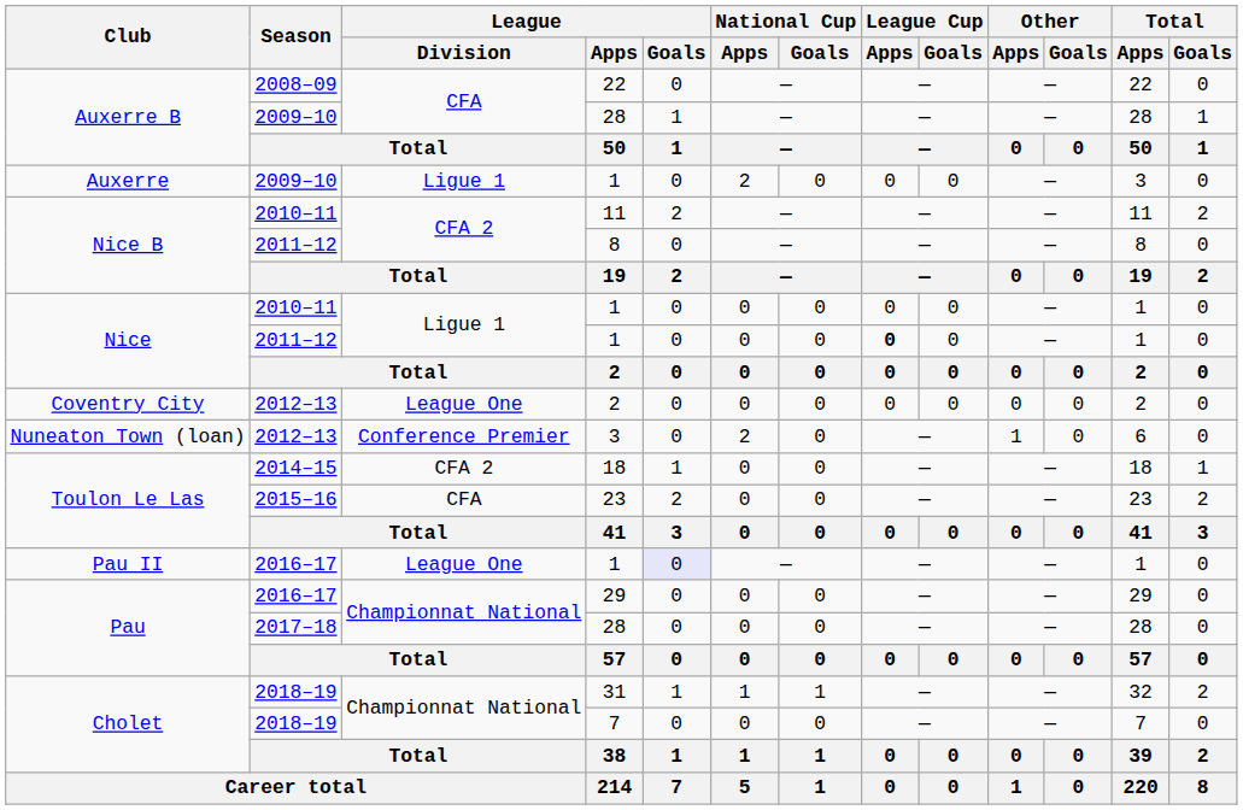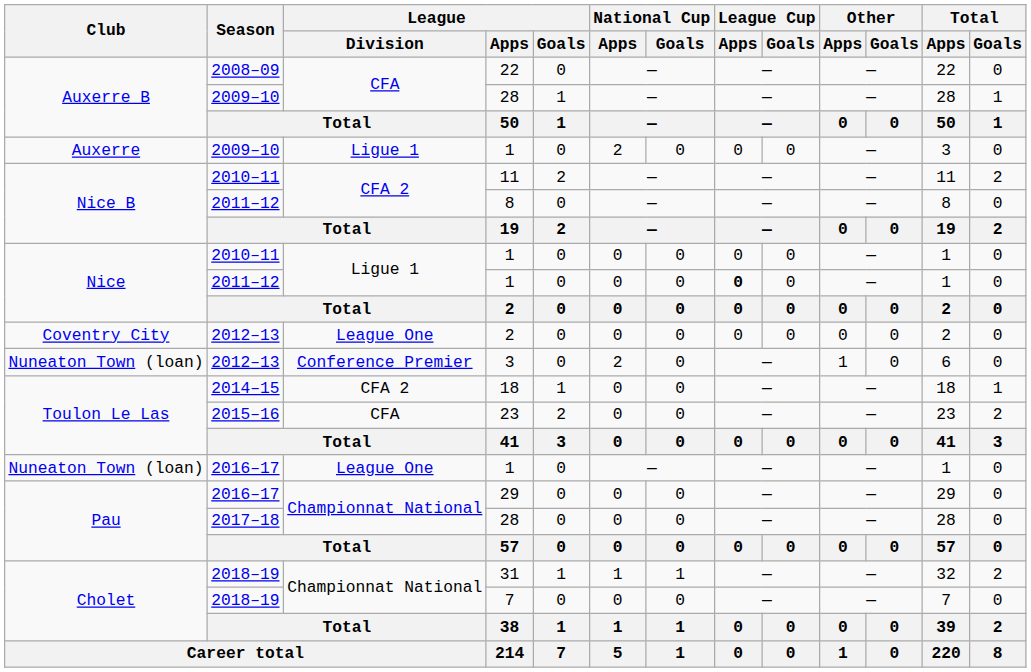 <table class="wikitable" style="text-align: center">
 <tr>
 <th rowspan="2">Club</th>
 <th rowspan="2">Season</th>
 <th colspan="3">League</th>
 <th colspan="2">National Cup</th>
 <th colspan="2">League Cup</th>
 <th colspan="2">Other</th>
 <th colspan="2">Total</th>
 </tr>
 <tr>
 <th>Division</th>
 <th>Apps</th>
 <th>Goals</th>
 <th>Apps</th>
 <th>Goals</th>
 <th>Apps</th>
 <th>Goals</th>
 <th>Apps</th>
 <th>Goals</th>
 <th>Apps</th>
 <th>Goals</th>
 </tr>
 <tr>
 <td rowspan="3"><a href='#'>Auxerre B</a></td>
 <td><a href='#'>2008–09</a></td>
 <td rowspan="2"><a href='#'>CFA</a></td>
 <td>22</td>
 <td>0</td>
 <td colspan="2">—</td>
 <td colspan="2">—</td>
 <td colspan="2">—</td>
 <td>22</td>
 <td>0</td>
 </tr>
 <tr>
 <td><a href='#'>2009–10</a></td>
 <td>28</td>
 <td>1</td>
 <td colspan="2">—</td>
 <td colspan="2">—</td>
 <td colspan="2">—</td>
 <td>28</td>
 <td>1</td>
 </tr>
 <tr>
 <th colspan="2">Total</th>
 <th>50</th>
 <th>1</th>
 <th colspan="2">—</th>
 <th colspan="2">—</th>
 <th>0</th>
 <th>0</th>
 <th>50</th>
 <th>1</th>
 </tr>
 <tr>
 <td><a href='#'>Auxerre</a></td>
 <td><a href='#'>2009–10</a></td>
 <td><a href='#'>Ligue 1</a></td>
 <td>1</td>
 <td>0</td>
 <td>2</td>
 <td>0</td>
 <td>0</td>
 <td>0</td>
 <td colspan="2">—</td>
 <td>3</td>
 <td>0</td>
 </tr>
 <tr>
 <td rowspan="3"><a href='#'>Nice B</a></td>
 <td><a href='#'>2010–11</a></td>
 <td rowspan="2"><a href='#'>CFA 2</a></td>
 <td>11</td>
 <td>2</td>
 <td colspan="2">—</td>
 <td colspan="2">—</td>
 <td colspan="2">—</td>
 <td>11</td>
 <td>2</td>
 </tr>
 <tr>
 <td><a href='#'>2011–12</a></td>
 <td>8</td>
 <td>0</td>
 <td colspan="2">—</td>
 <td colspan="2">—</td>
 <td colspan="2">—</td>
 <td>8</td>
 <td>0</td>
 </tr>
 <tr>
 <th colspan="2">Total</th>
 <th>19</th>
 <th>2</th>
 <th colspan="2">—</th>
 <th colspan="2">—</th>
 <th>0</th>
 <th>0</th>
 <th>19</th>
 <th>2</th>
 </tr>
 <tr>
 <td rowspan="3"><a href='#'>Nice</a></td>
 <td><a href='#'>2010–11</a></td>
 <td rowspan="2">Ligue 1</td>
 <td>1</td>
 <td>0</td>
 <td>0</td>
 <td>0</td>
 <td>0</td>
 <td>0</td>
 <td colspan="2">—</td>
 <td>1</td>
 <td>0</td>
 </tr>
 <tr>
 <td><a href='#'>2011–12</a></td>
 <td>1</td>
 <td>0</td>
 <td>0</td>
 <td>0</td>
 <td><strong>0</strong></td>
 <td>0</td>
 <td colspan="2">—</td>
 <td>1</td>
 <td>0</td>
 </tr>
 <tr>
 <th colspan="2">Total</th>
 <th>2</th>
 <th>0</th>
 <th>0</th>
 <th>0</th>
 <th>0</th>
 <th>0</th>
 <th>0</th>
 <th>0</th>
 <th>2</th>
 <th>0</th>
 </tr>
 <tr>
 <td><a href='#'>Coventry City</a></td>
 <td><a href='#'>2012–13</a></td>
 <td><a href='#'>League One</a></td>
 <td>2</td>
 <td>0</td>
 <td>0</td>
 <td>0</td>
 <td>0</td>
 <td>0</td>
 <td>0</td>
 <td>0</td>
 <td>2</td>
 <td>0</td>
 </tr>
 <tr>
 <td><a href='#'>Nuneaton Town</a> (loan)</td>
 <td><a href='#'>2012–13</a></td>
 <td><a href='#'>Conference Premier</a></td>
 <td>3</td>
 <td>0</td>
 <td>2</td>
 <td>0</td>
 <td colspan="2">—</td>
 <td>1</td>
 <td>0</td>
 <td>6</td>
 <td>0</td>
 </tr>
 <tr>
 <td rowspan="3"><a href='#'>Toulon Le Las</a></td>
 <td><a href='#'>2014–15</a></td>
 <td>CFA 2</td>
 <td>18</td>
 <td>1</td>
 <td>0</td>
 <td>0</td>
 <td colspan="2">—</td>
 <td colspan="2">—</td>
 <td>18</td>
 <td>1</td>
 </tr>
 <tr>
 <td><a href='#'>2015–16</a></td>
 <td>CFA</td>
 <td>23</td>
 <td>2</td>
 <td>0</td>
 <td>0</td>
 <td colspan="2">—</td>
 <td colspan="2">—</td>
 <td>23</td>
 <td>2</td>
 </tr>
 <tr>
 <th colspan="2">Total</th>
 <th>41</th>
 <th>3</th>
 <th>0</th>
 <th>0</th>
 <th>0</th>
 <th>0</th>
 <th>0</th>
 <th>0</th>
 <th>41</th>
 <th>3</th>
 </tr>
 <tr>
-<td><a href='#'>Pau II</a></td>
+<td><a href='#'>Nuneaton Town</a> (loan)</td>
 <td><a href='#'>2016–17</a></td>
 <td><a href='#'>League One</a></td>
 <td>1</td>
-<td style="background: lavender;">0</td>
+<td>0</td>
 <td colspan="2">—</td>
 <td colspan="2">—</td>
 <td colspan="2">—</td>
 <td>1</td>
 <td>0</td>
 </tr>
 <tr>
 <td rowspan="3"><a href='#'>Pau</a></td>
 <td><a href='#'>2016–17</a></td>
 <td rowspan="2"><a href='#'>Championnat National</a></td>
 <td>29</td>
 <td>0</td>
 <td>0</td>
 <td>0</td>
 <td colspan="2">—</td>
 <td colspan="2">—</td>
 <td>29</td>
 <td>0</td>
 </tr>
 <tr>
 <td><a href='#'>2017–18</a></td>
 <td>28</td>
 <td>0</td>
 <td>0</td>
 <td>0</td>
 <td colspan="2">—</td>
 <td colspan="2">—</td>
 <td>28</td>
 <td>0</td>
 </tr>
 <tr>
 <th colspan="2">Total</th>
 <th>57</th>
 <th>0</th>
 <th>0</th>
 <th>0</th>
 <th>0</th>
 <th>0</th>
 <th>0</th>
 <th>0</th>
 <th>57</th>
 <th>0</th>
 </tr>
 <tr>
 <td rowspan="3"><a href='#'>Cholet</a></td>
 <td><a href='#'>2018–19</a></td>
 <td rowspan="2">Championnat National</td>
 <td>31</td>
 <td>1</td>
 <td>1</td>
 <td>1</td>
 <td colspan="2">—</td>
 <td colspan="2">—</td>
 <td>32</td>
 <td>2</td>
 </tr>
 <tr>
 <td><a href='#'>2018–19</a></td>
 <td>7</td>
 <td>0</td>
 <td>0</td>
 <td>0</td>
 <td colspan="2">—</td>
 <td colspan="2">—</td>
 <td>7</td>
 <td>0</td>
 </tr>
 <tr>
 <th colspan="2">Total</th>
 <th>38</th>
 <th>1</th>
 <th>1</th>
 <th>1</th>
 <th>0</th>
 <th>0</th>
 <th>0</th>
 <th>0</th>
 <th>39</th>
 <th>2</th>
 </tr>
 <tr>
 <th colspan="3">Career total</th>
 <th>214</th>
 <th>7</th>
 <th>5</th>
 <th>1</th>
 <th>0</th>
 <th>0</th>
 <th>1</th>
 <th>0</th>
 <th>220</th>
 <th>8</th>
 </tr>
 </table>
